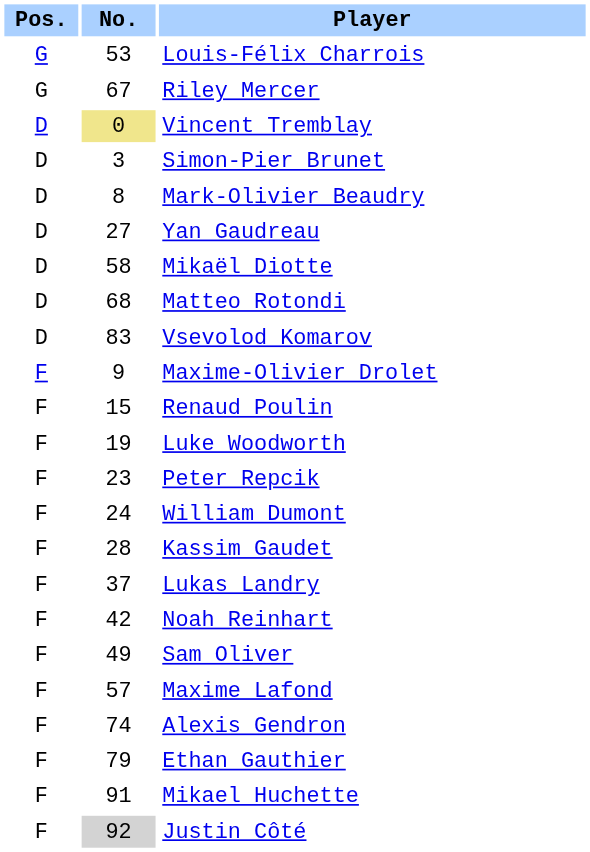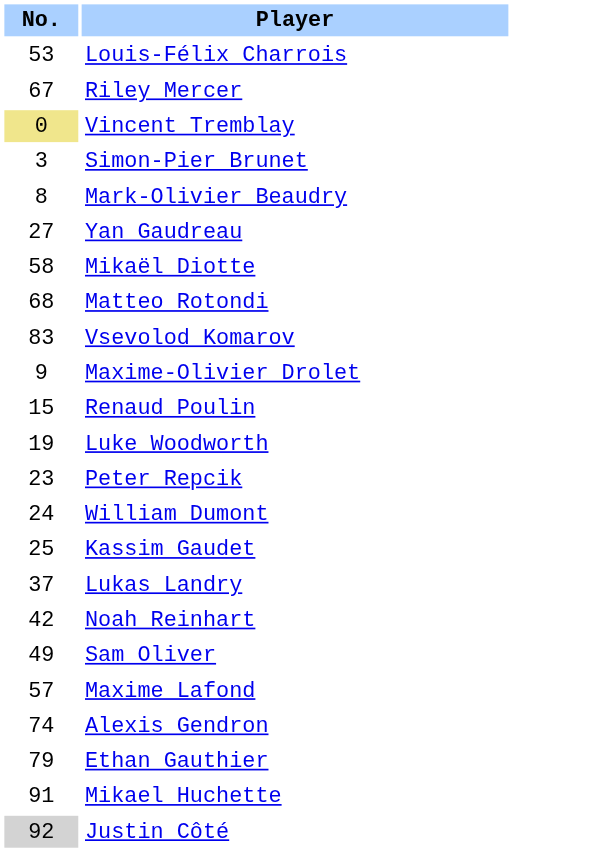 <table border="0" cellspacing="2" cellpadding="2">
 <tr bgcolor=AAD0FF>
-<th width=40>Pos.</th>
 <th width=40>No.</th>
 <th width=250>Player</th>
 </tr>
 <tr>
-<td style="text-align:center;"><a href='#'>G</a></td>
 <td style="text-align:center;">53</td>
 <td><a href='#'>Louis-Félix Charrois</a></td>
 </tr>
 <tr>
-<td style="text-align:center;">G</td>
 <td style="text-align:center;">67</td>
 <td><a href='#'>Riley Mercer</a></td>
 </tr>
 <tr>
-<td style="text-align:center;"><a href='#'>D</a></td>
 <td style="background: khaki; text-align:center;">0</td>
 <td><a href='#'>Vincent Tremblay</a></td>
 </tr>
 <tr>
-<td style="text-align:center;">D</td>
 <td style="text-align:center;">3</td>
 <td><a href='#'>Simon-Pier Brunet</a></td>
 </tr>
 <tr>
-<td style="text-align:center;">D</td>
 <td style="text-align:center;">8</td>
 <td><a href='#'>Mark-Olivier Beaudry</a><br></td>
 </tr>
 <tr>
-<td style="text-align:center;">D</td>
 <td style="text-align:center;">27</td>
 <td><a href='#'>Yan Gaudreau</a></td>
 </tr>
 <tr>
-<td style="text-align:center;">D</td>
 <td style="text-align:center;">58</td>
 <td><a href='#'>Mikaël Diotte</a></td>
 </tr>
 <tr>
-<td style="text-align:center;">D</td>
 <td Style="text-align:center;">68</td>
 <td><a href='#'>Matteo Rotondi</a></td>
 </tr>
 <tr>
-<td style="text-align:center;">D</td>
 <td style="text-align:center;">83</td>
 <td><a href='#'>Vsevolod Komarov</a></td>
 </tr>
 <tr>
-<td style="text-align:center;"><a href='#'>F</a></td>
 <td style="text-align:center;">9</td>
 <td><a href='#'>Maxime-Olivier Drolet</a></td>
 </tr>
 <tr>
-<td style="text-align:center;">F</td>
 <td style="text-align:center;">15</td>
 <td><a href='#'>Renaud Poulin</a></td>
 </tr>
 <tr>
-<td style="text-align:center;">F</td>
 <td style="text-align:center;">19</td>
 <td><a href='#'>Luke Woodworth</a></td>
 </tr>
 <tr>
-<td style="text-align:center;">F</td>
 <td style="text-align:center;">23</td>
 <td><a href='#'>Peter Repcik</a></td>
 </tr>
 <tr>
-<td style="text-align:center;">F</td>
 <td style="text-align:center;">24</td>
 <td><a href='#'>William Dumont</a></td>
 </tr>
 <tr>
-<td style="text-align:center;">F</td>
-<td style="text-align:center;">28</td>
+<td style="text-align:center;">25</td>
 <td><a href='#'>Kassim Gaudet</a></td>
 </tr>
 <tr>
-<td style="text-align:center;">F</td>
 <td style="text-align:center;">37</td>
 <td><a href='#'>Lukas Landry</a></td>
 </tr>
 <tr>
-<td style="text-align:center;">F</td>
 <td style="text-align:center;">42</td>
 <td><a href='#'>Noah Reinhart</a></td>
 </tr>
 <tr>
-<td style="text-align:center;">F</td>
 <td style="text-align:center;">49</td>
 <td><a href='#'>Sam Oliver</a></td>
 </tr>
 <tr>
-<td style="text-align:center;">F</td>
 <td style="text-align:center;">57</td>
 <td><a href='#'>Maxime Lafond</a></td>
 </tr>
 <tr>
-<td style="text-align:center;">F</td>
 <td style="text-align:center;">74</td>
 <td><a href='#'>Alexis Gendron</a></td>
 </tr>
 <tr>
-<td style="text-align:center;">F</td>
 <td style="text-align:center;">79</td>
 <td><a href='#'>Ethan Gauthier</a></td>
 </tr>
 <tr>
-<td style="text-align:center;">F</td>
 <td style="text-align:center;">91</td>
 <td><a href='#'>Mikael Huchette</a></td>
 </tr>
 <tr>
-<td style="text-align:center;">F</td>
 <td style="background: lightgrey; text-align:center;">92</td>
 <td><a href='#'>Justin Côté</a></td>
 </tr>
 </table>
